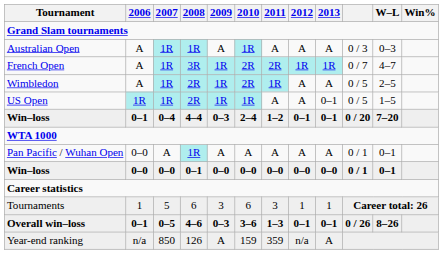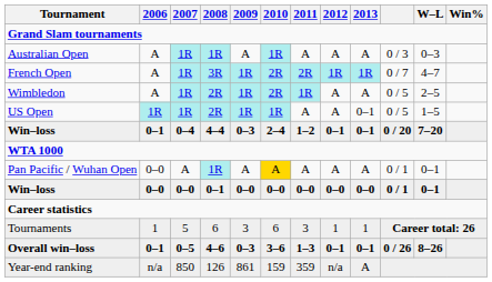 <table class="wikitable" style="text-align:center;">
 <tr>
 <th>Tournament</th>
 <th><a href='#'>2006</a></th>
 <th><a href='#'>2007</a></th>
 <th><a href='#'>2008</a></th>
 <th><a href='#'>2009</a></th>
 <th><a href='#'>2010</a></th>
 <th><a href='#'>2011</a></th>
 <th><a href='#'>2012</a></th>
 <th><a href='#'>2013</a></th>
 <th></th>
 <th>W–L</th>
 <th>Win%</th>
 </tr>
 <tr>
 <td colspan="12" align="left"><strong><a href='#'>Grand Slam tournaments</a></strong></td>
 </tr>
 <tr>
 <td align="left"><a href='#'>Australian Open</a></td>
 <td>A</td>
 <td bgcolor="afeeee"><a href='#'>1R</a></td>
 <td bgcolor="afeeee"><a href='#'>1R</a></td>
 <td>A</td>
 <td bgcolor="afeeee"><a href='#'>1R</a></td>
 <td>A</td>
 <td>A</td>
 <td>A</td>
 <td>0 / 3</td>
 <td>0–3</td>
 <td></td>
 </tr>
 <tr>
 <td align="left"><a href='#'>French Open</a></td>
 <td>A</td>
 <td bgcolor="afeeee"><a href='#'>1R</a></td>
 <td bgcolor="afeeee"><a href='#'>3R</a></td>
 <td bgcolor="afeeee"><a href='#'>1R</a></td>
 <td bgcolor="afeeee"><a href='#'>2R</a></td>
 <td bgcolor="afeeee"><a href='#'>2R</a></td>
 <td bgcolor="afeeee"><a href='#'>1R</a></td>
 <td bgcolor="afeeee"><a href='#'>1R</a></td>
 <td>0 / 7</td>
 <td>4–7</td>
 <td></td>
 </tr>
 <tr>
 <td align="left"><a href='#'>Wimbledon</a></td>
 <td>A</td>
 <td bgcolor="afeeee"><a href='#'>1R</a></td>
 <td bgcolor="afeeee"><a href='#'>2R</a></td>
 <td bgcolor="afeeee"><a href='#'>1R</a></td>
 <td bgcolor="afeeee"><a href='#'>2R</a></td>
 <td bgcolor="afeeee"><a href='#'>1R</a></td>
 <td>A</td>
 <td>A</td>
 <td>0 / 5</td>
 <td>2–5</td>
 <td></td>
 </tr>
 <tr>
 <td align="left"><a href='#'>US Open</a></td>
 <td bgcolor="afeeee"><a href='#'>1R</a></td>
 <td bgcolor="afeeee"><a href='#'>1R</a></td>
 <td bgcolor="afeeee"><a href='#'>2R</a></td>
 <td bgcolor="afeeee"><a href='#'>1R</a></td>
 <td bgcolor="afeeee"><a href='#'>1R</a></td>
 <td>A</td>
 <td>A</td>
 <td>0–1</td>
 <td>0 / 5</td>
 <td>1–5</td>
 <td></td>
 </tr>
 <tr style="background:#efefef;font-weight:bold">
 <td style="text-align:left">Win–loss</td>
 <td>0–1</td>
 <td>0–4</td>
 <td>4–4</td>
 <td>0–3</td>
 <td>2–4</td>
 <td>1–2</td>
 <td>0–1</td>
 <td>0–1</td>
 <td>0 / 20</td>
 <td>7–20</td>
 <td></td>
 </tr>
 <tr>
 <td colspan="12" align="left"><strong><a href='#'>WTA 1000</a></strong></td>
 </tr>
 <tr>
 <td align="left"><a href='#'>Pan Pacific</a> / <a href='#'>Wuhan Open</a></td>
 <td>0–0</td>
 <td>A</td>
 <td bgcolor="afeeee"><a href='#'>1R</a></td>
 <td>A</td>
-<td>A</td>
+<td style="background: gold;">A</td>
 <td>A</td>
 <td>A</td>
 <td>A</td>
 <td>0 / 1</td>
 <td>0–1</td>
 <td></td>
 </tr>
 <tr style="background:#efefef;font-weight:bold">
 <td style="text-align:left">Win–loss</td>
 <td>0–0</td>
 <td>0–0</td>
 <td>0–1</td>
 <td>0–0</td>
 <td>0–0</td>
 <td>0–0</td>
 <td>0–0</td>
 <td>0–0</td>
 <td>0 / 1</td>
 <td>0–1</td>
 <td></td>
 </tr>
 <tr>
 <td colspan="12" align="left"><strong>Career statistics</strong></td>
 </tr>
 <tr bgcolor="efefef">
 <td align="left">Tournaments</td>
 <td>1</td>
 <td>5</td>
 <td>6</td>
 <td>3</td>
 <td>6</td>
 <td>3</td>
 <td>1</td>
 <td>1</td>
 <td colspan="3"><strong>Career total: 26</strong></td>
 </tr>
 <tr style="background:#efefef;font-weight:bold">
 <td align="left">Overall win–loss</td>
 <td>0–1</td>
 <td>0–5</td>
 <td>4–6</td>
 <td>0–3</td>
 <td>3–6</td>
 <td>1–3</td>
 <td>0–1</td>
 <td>0–1</td>
 <td>0 / 26</td>
 <td>8–26</td>
 <td></td>
 </tr>
 <tr bgcolor=efefef>
 <td align="left">Year-end ranking</td>
 <td>n/a</td>
 <td>850</td>
 <td>126</td>
-<td>A</td>
+<td>861</td>
 <td>159</td>
 <td>359</td>
 <td>n/a</td>
 <td>A</td>
 <td colspan="3"></td>
 </tr>
 </table>
